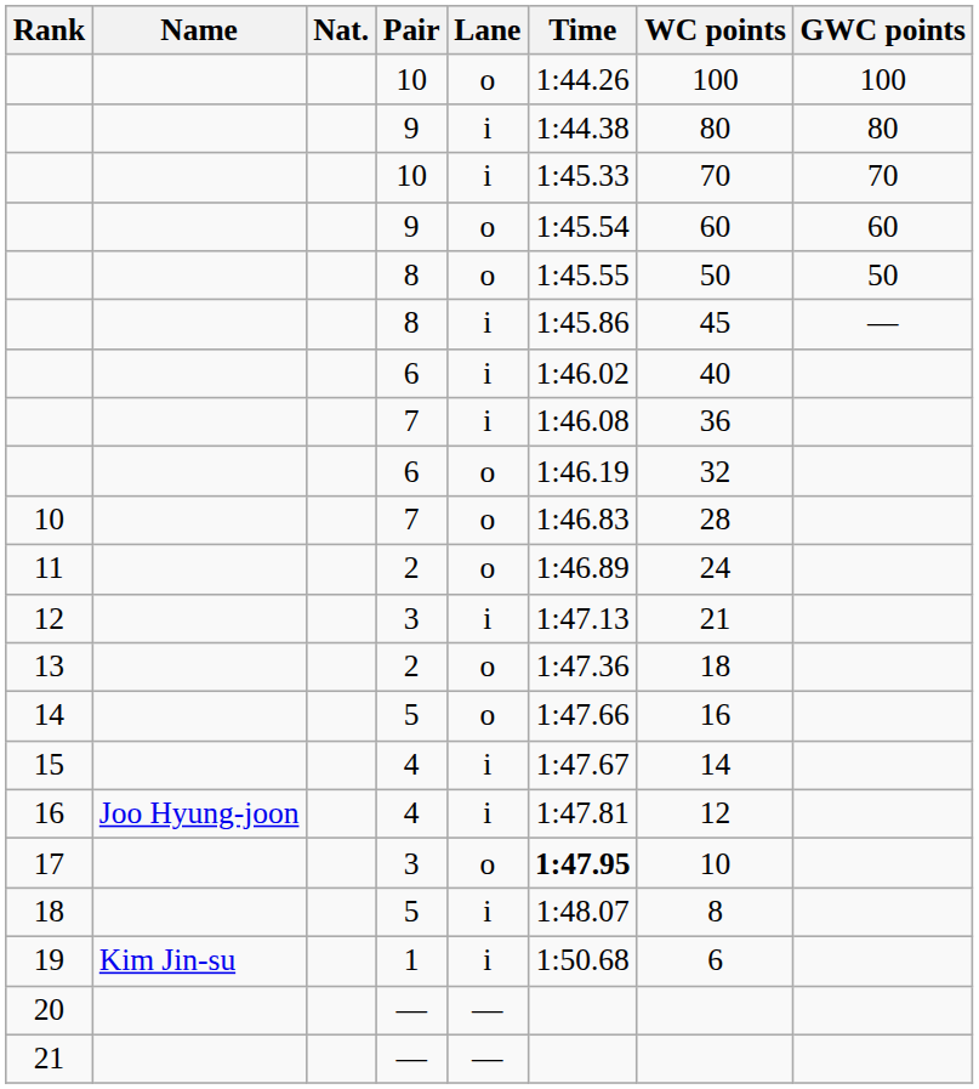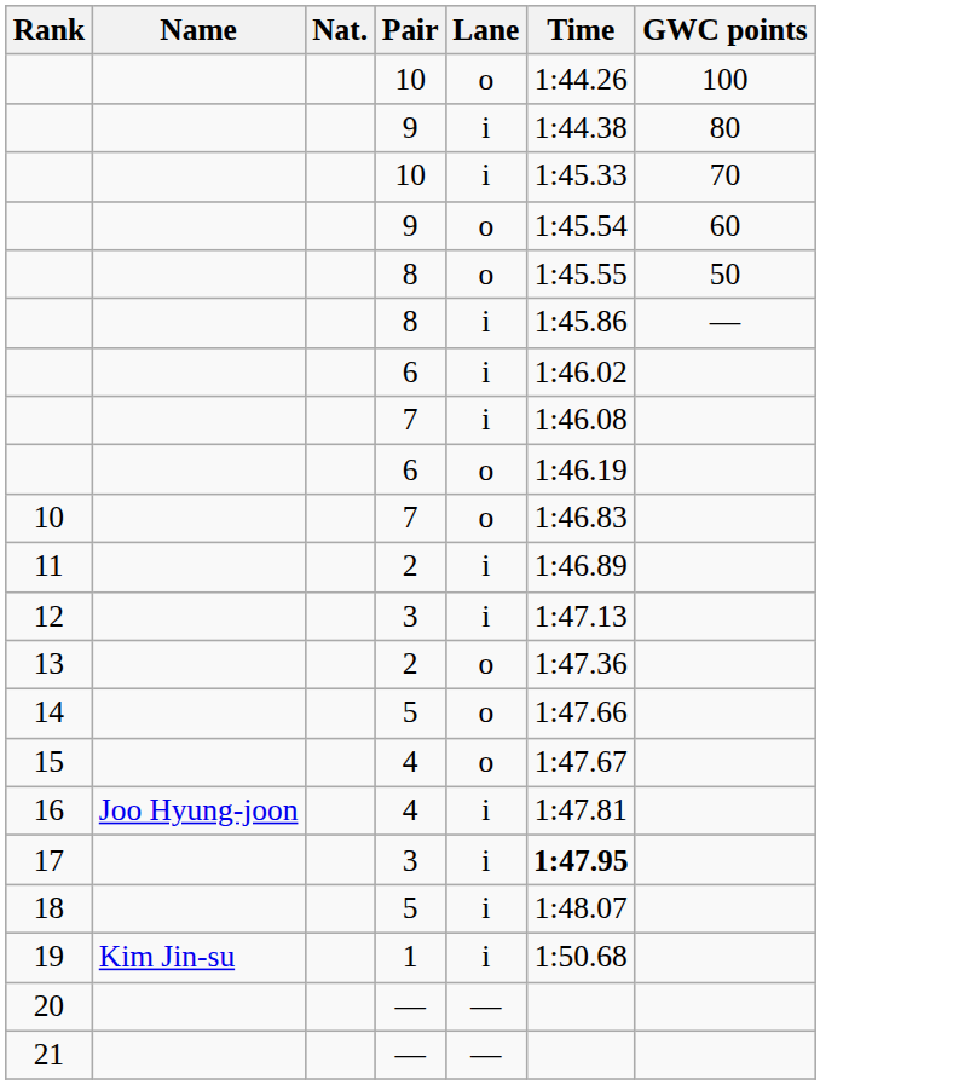 <table class="wikitable sortable" style="text-align:center">
 <tr>
 <th>Rank</th>
 <th>Name</th>
 <th>Nat.</th>
 <th>Pair</th>
 <th>Lane</th>
 <th>Time</th>
-<th>WC points</th>
 <th>GWC points</th>
 </tr>
 <tr>
 <td></td>
 <td align=left></td>
 <td></td>
 <td>10</td>
 <td>o</td>
 <td>1:44.26</td>
 <td>100</td>
-<td>100</td>
 </tr>
 <tr>
 <td></td>
 <td align=left></td>
 <td></td>
 <td>9</td>
 <td>i</td>
 <td>1:44.38</td>
-<td>80</td>
 <td>80</td>
 </tr>
 <tr>
 <td></td>
 <td align=left></td>
 <td></td>
 <td>10</td>
 <td>i</td>
 <td>1:45.33</td>
 <td>70</td>
-<td>70</td>
 </tr>
 <tr>
 <td></td>
 <td align=left></td>
 <td></td>
 <td>9</td>
 <td>o</td>
 <td>1:45.54</td>
-<td>60</td>
 <td>60</td>
 </tr>
 <tr>
 <td></td>
 <td align=left></td>
 <td></td>
 <td>8</td>
 <td>o</td>
 <td>1:45.55</td>
 <td>50</td>
-<td>50</td>
 </tr>
 <tr>
 <td></td>
 <td align=left></td>
 <td></td>
 <td>8</td>
 <td>i</td>
 <td>1:45.86</td>
-<td>45</td>
 <td>—</td>
 </tr>
 <tr>
 <td></td>
 <td align=left></td>
 <td></td>
 <td>6</td>
 <td>i</td>
 <td>1:46.02</td>
-<td>40</td>
 <td></td>
 </tr>
 <tr>
 <td></td>
 <td align=left></td>
 <td></td>
 <td>7</td>
 <td>i</td>
 <td>1:46.08</td>
-<td>36</td>
 <td></td>
 </tr>
 <tr>
 <td></td>
 <td align=left></td>
 <td></td>
 <td>6</td>
 <td>o</td>
 <td>1:46.19</td>
-<td>32</td>
 <td></td>
 </tr>
 <tr>
 <td>10</td>
 <td align=left></td>
 <td></td>
 <td>7</td>
 <td>o</td>
 <td>1:46.83</td>
-<td>28</td>
 <td></td>
 </tr>
 <tr>
 <td>11</td>
 <td align=left></td>
 <td></td>
 <td>2</td>
-<td>o</td>
+<td>i</td>
 <td>1:46.89</td>
-<td>24</td>
 <td></td>
 </tr>
 <tr>
 <td>12</td>
 <td align=left></td>
 <td></td>
 <td>3</td>
 <td>i</td>
 <td>1:47.13</td>
-<td>21</td>
 <td></td>
 </tr>
 <tr>
 <td>13</td>
 <td align=left></td>
 <td></td>
 <td>2</td>
 <td>o</td>
 <td>1:47.36</td>
-<td>18</td>
 <td></td>
 </tr>
 <tr>
 <td>14</td>
 <td align=left></td>
 <td></td>
 <td>5</td>
 <td>o</td>
 <td>1:47.66</td>
-<td>16</td>
 <td></td>
 </tr>
 <tr>
 <td>15</td>
 <td align=left></td>
 <td></td>
 <td>4</td>
-<td>i</td>
+<td>o</td>
 <td>1:47.67</td>
-<td>14</td>
 <td></td>
 </tr>
 <tr>
 <td>16</td>
 <td align=left><a href='#'>Joo Hyung-joon</a></td>
 <td></td>
 <td>4</td>
 <td>i</td>
 <td>1:47.81</td>
-<td>12</td>
 <td></td>
 </tr>
 <tr>
 <td>17</td>
 <td align=left></td>
 <td></td>
 <td>3</td>
-<td>o</td>
+<td>i</td>
 <td><strong>1:47.95</strong></td>
-<td>10</td>
 <td></td>
 </tr>
 <tr>
 <td>18</td>
 <td align=left></td>
 <td></td>
 <td>5</td>
 <td>i</td>
 <td>1:48.07</td>
-<td>8</td>
 <td></td>
 </tr>
 <tr>
 <td>19</td>
 <td align=left><a href='#'>Kim Jin-su</a></td>
 <td></td>
 <td>1</td>
 <td>i</td>
 <td>1:50.68</td>
-<td>6</td>
 <td></td>
 </tr>
 <tr>
 <td>20</td>
 <td align=left></td>
 <td></td>
 <td>—</td>
 <td>—</td>
-<td></td>
 <td></td>
 <td></td>
 </tr>
 <tr>
 <td>21</td>
 <td align=left></td>
 <td></td>
 <td>—</td>
 <td>—</td>
 <td></td>
 <td></td>
-<td></td>
 </tr>
 </table>
